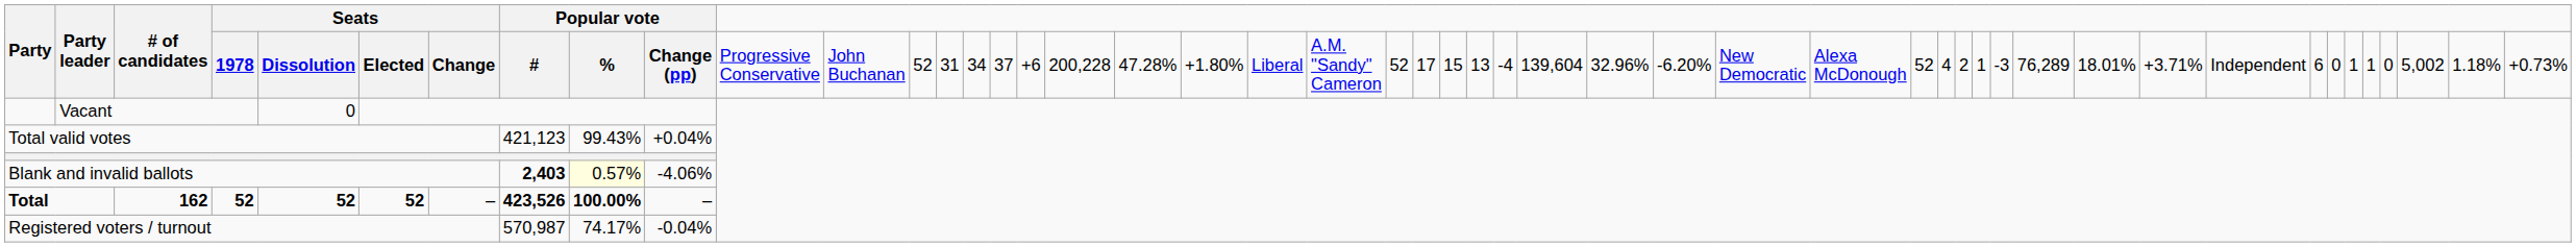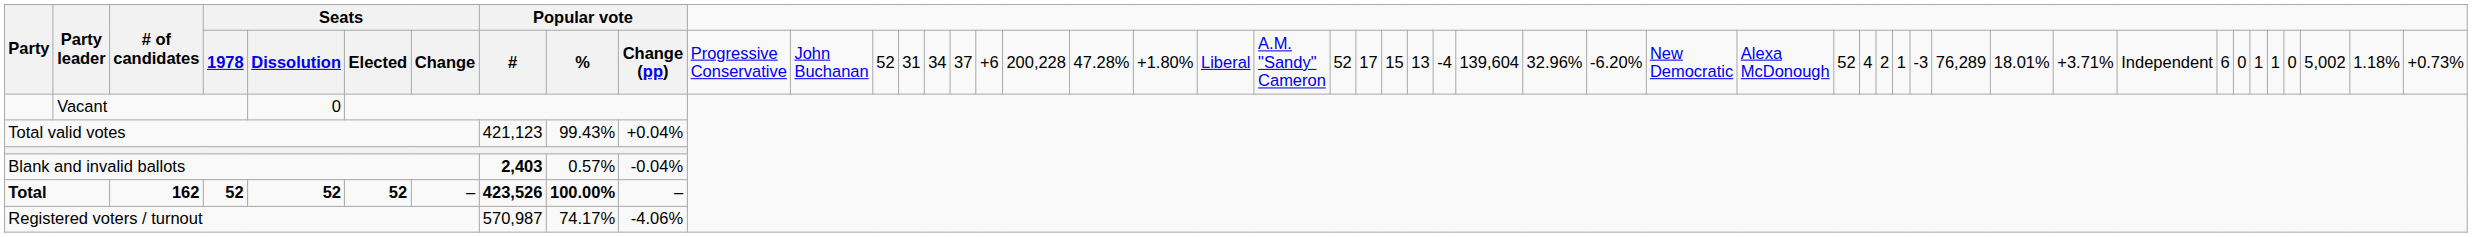 <table class="wikitable">
 <tr>
 <th rowspan="2" colspan="2">Party</th>
 <th rowspan="2">Party leader</th>
 <th rowspan="2"># of<br>candidates</th>
 <th colspan="4">Seats</th>
 <th colspan="3">Popular vote</th>
 </tr>
 <tr>
 <th><a href='#'>1978</a></th>
 <th><span><a href='#'>Dissolution</a></span></th>
 <th>Elected</th>
 <th>Change</th>
 <th>#</th>
 <th>%</th>
 <th>Change (<a href='#'>pp</a>)<br></th>
 <td><a href='#'>Progressive Conservative</a></td>
 <td><a href='#'>John Buchanan</a></td>
 <td align="right">52</td>
 <td align="right">31</td>
 <td align="right">34</td>
 <td align="right">37</td>
 <td align="right">+6</td>
 <td align="right">200,228</td>
 <td align="right">47.28%</td>
 <td align="right">+1.80%<br></td>
 <td><a href='#'>Liberal</a></td>
 <td><a href='#'>A.M. "Sandy" Cameron</a></td>
 <td align="right">52</td>
 <td align="right">17</td>
 <td align="right">15</td>
 <td align="right">13</td>
 <td align="right">-4</td>
 <td align="right">139,604</td>
 <td align="right">32.96%</td>
 <td align="right">-6.20%<br></td>
 <td><a href='#'>New Democratic</a></td>
 <td><a href='#'>Alexa McDonough</a></td>
 <td align="right">52</td>
 <td align="right">4</td>
 <td align="right">2</td>
 <td align="right">1</td>
 <td align="right">-3</td>
 <td align="right">76,289</td>
 <td align="right">18.01%</td>
 <td align="right">+3.71%<br></td>
 <td colspan=2>Independent</td>
 <td align="right">6</td>
 <td align="right">0</td>
 <td align="right">1</td>
 <td align="right">1</td>
 <td align="right">0</td>
 <td align="right">5,002</td>
 <td align="right">1.18%</td>
 <td align="right">+0.73%</td>
 </tr>
 <tr>
 <td> </td>
 <td colspan=4>Vacant</td>
 <td align="right">0</td>
 <td colspan=5> </td>
 </tr>
 <tr>
 <td colspan="8">Total valid votes</td>
 <td align="right">421,123</td>
 <td align="right">99.43%</td>
 <td align="right">+0.04%</td>
 </tr>
 <tr>
 <th colspan="11"></th>
 </tr>
 <tr>
 <td colspan="8">Blank and invalid ballots</td>
 <td align="right"><strong>2,403</strong></td>
-<td align="right" style="background: lightyellow;">0.57%</td>
-<td align="right">-4.06%</td>
+<td align="right">0.57%</td>
+<td align="right">-0.04%</td>
 </tr>
 <tr>
 <td colspan=3><strong>Total</strong></td>
 <td align="right"><strong>162</strong></td>
 <td align="right"><strong>52</strong></td>
 <td align="right"><strong>52</strong></td>
 <td align="right"><strong>52</strong></td>
 <td align="right">–</td>
 <td align="right"><strong>423,526</strong></td>
 <td align="right"><strong>100.00%</strong></td>
 <td align="right">–</td>
 </tr>
 <tr>
 <td colspan="8">Registered voters / turnout</td>
 <td align="right">570,987</td>
 <td align="right">74.17%</td>
-<td align="right">-0.04%</td>
+<td align="right">-4.06%</td>
 </tr>
 </table>
